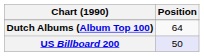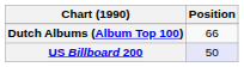 <table class="wikitable sortable plainrowheaders">
 <tr>
 <th>Chart (1990)</th>
 <th>Position</th>
 </tr>
 <tr>
 </tr>
 <tr>
 <th scope="row">Dutch Albums (<a href='#'>Album Top 100</a>)</th>
-<td align="center">64</td>
+<td align="center">66</td>
 </tr>
 <tr>
 <th scope="row"><a href='#'>US <em>Billboard</em> 200</a></th>
 <td align="center" style="background: lavender;">50</td>
 </tr>
 </table>
